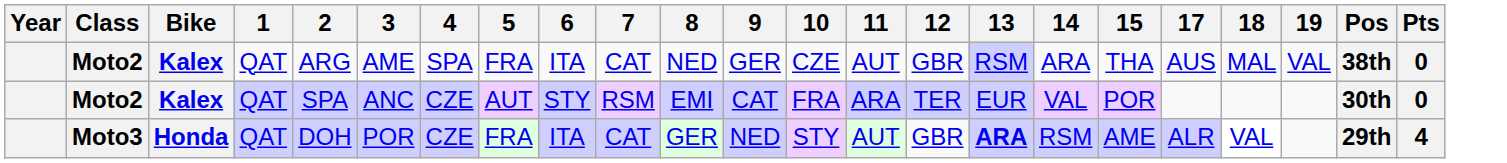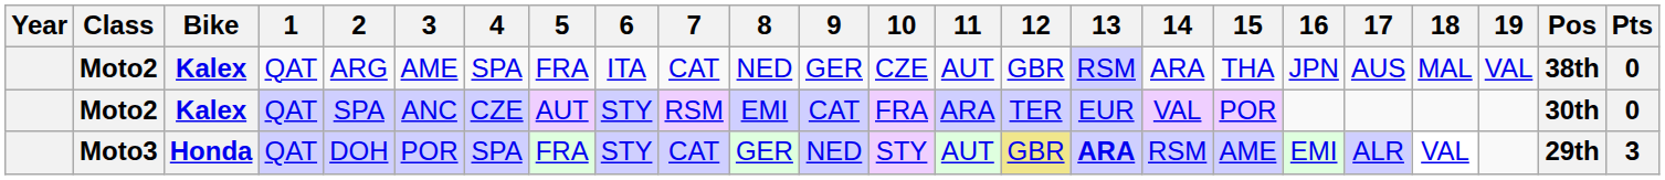 <table class="wikitable" style="text-align:center">
 <tr>
 <th>Year</th>
 <th>Class</th>
 <th>Bike</th>
 <th>1</th>
 <th>2</th>
 <th>3</th>
 <th>4</th>
 <th>5</th>
 <th>6</th>
 <th>7</th>
 <th>8</th>
 <th>9</th>
 <th>10</th>
 <th>11</th>
 <th>12</th>
 <th>13</th>
 <th>14</th>
 <th>15</th>
+<th>16</th>
 <th>17</th>
 <th>18</th>
 <th>19</th>
 <th>Pos</th>
 <th>Pts</th>
 </tr>
 <tr>
 <th></th>
 <th>Moto2</th>
 <th><a href='#'>Kalex</a></th>
 <td><a href='#'>QAT</a></td>
 <td><a href='#'>ARG</a></td>
 <td><a href='#'>AME</a></td>
 <td><a href='#'>SPA</a></td>
 <td><a href='#'>FRA</a></td>
 <td><a href='#'>ITA</a></td>
 <td><a href='#'>CAT</a></td>
 <td><a href='#'>NED</a></td>
 <td><a href='#'>GER</a></td>
 <td><a href='#'>CZE</a></td>
 <td><a href='#'>AUT</a></td>
 <td><a href='#'>GBR</a></td>
 <td style="background:#cfcfff;"><a href='#'>RSM</a><br></td>
 <td><a href='#'>ARA</a></td>
 <td><a href='#'>THA</a></td>
+<td><a href='#'>JPN</a></td>
 <td><a href='#'>AUS</a></td>
 <td><a href='#'>MAL</a></td>
 <td><a href='#'>VAL</a></td>
 <th>38th</th>
 <th>0</th>
 </tr>
 <tr>
 <th></th>
 <th>Moto2</th>
 <th><a href='#'>Kalex</a></th>
 <td style="background:#cfcfff;"><a href='#'>QAT</a><br></td>
 <td style="background:#cfcfff;"><a href='#'>SPA</a><br></td>
 <td style="background:#cfcfff;"><a href='#'>ANC</a><br></td>
 <td style="background:#cfcfff;"><a href='#'>CZE</a><br></td>
 <td style="background:#efcfff;"><a href='#'>AUT</a><br></td>
 <td style="background:#cfcfff;"><a href='#'>STY</a><br></td>
 <td style="background:#efcfff;"><a href='#'>RSM</a><br></td>
 <td style="background:#cfcfff;"><a href='#'>EMI</a><br></td>
 <td style="background:#cfcfff;"><a href='#'>CAT</a><br></td>
 <td style="background:#efcfff;"><a href='#'>FRA</a><br></td>
 <td style="background:#cfcfff;"><a href='#'>ARA</a><br></td>
 <td style="background:#cfcfff;"><a href='#'>TER</a><br></td>
 <td style="background:#cfcfff;"><a href='#'>EUR</a><br></td>
 <td style="background:#efcfff;"><a href='#'>VAL</a><br></td>
 <td style="background:#efcfff;"><a href='#'>POR</a><br></td>
 <td></td>
 <td></td>
 <td></td>
+<td></td>
 <th>30th</th>
 <th>0</th>
 </tr>
 <tr>
 <th></th>
 <th>Moto3</th>
 <th><a href='#'>Honda</a></th>
 <td style="background:#cfcfff;"><a href='#'>QAT</a><br></td>
 <td style="background:#cfcfff;"><a href='#'>DOH</a><br></td>
 <td style="background:#cfcfff;"><a href='#'>POR</a><br></td>
-<td style="background:#cfcfff;"><a href='#'>CZE</a><br></td>
+<td style="background:#cfcfff;"><a href='#'>SPA</a><br></td>
 <td style="background:#dfffdf;"><a href='#'>FRA</a><br></td>
-<td style="background:#cfcfff;"><a href='#'>ITA</a><br></td>
+<td style="background:#cfcfff;"><a href='#'>STY</a><br></td>
 <td style="background:#cfcfff;"><a href='#'>CAT</a><br></td>
 <td style="background:#dfffdf;"><a href='#'>GER</a><br></td>
 <td style="background:#cfcfff;"><a href='#'>NED</a><br></td>
 <td style="background:#efcfff;"><a href='#'>STY</a><br></td>
 <td style="background:#dfffdf;"><a href='#'>AUT</a><br></td>
-<td><a href='#'>GBR</a></td>
+<td style="background: khaki;"><a href='#'>GBR</a></td>
 <td style="background:#cfcfff;"><strong><a href='#'>ARA</a><br></strong></td>
 <td style="background:#cfcfff;"><a href='#'>RSM</a><br></td>
 <td style="background:#cfcfff;"><a href='#'>AME</a><br></td>
+<td style="background:#dfffdf;"><a href='#'>EMI</a><br></td>
 <td style="background:#cfcfff;"><a href='#'>ALR</a><br></td>
 <td style="background:#ffffff;"><a href='#'>VAL</a><br></td>
 <td></td>
 <th>29th</th>
-<th>4</th>
+<th>3</th>
 </tr>
 </table>
